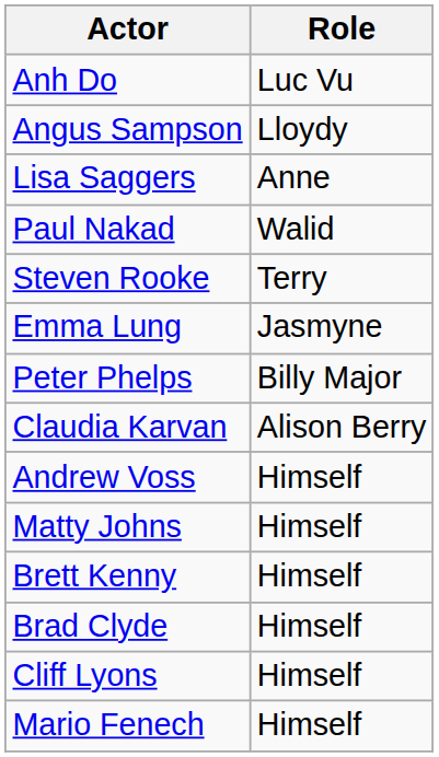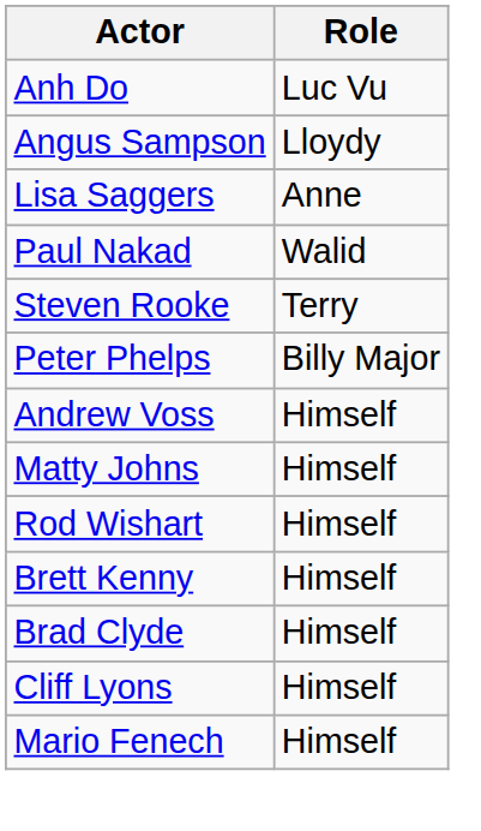 <table class="wikitable">
 <tr>
 <th>Actor</th>
 <th>Role</th>
 </tr>
 <tr>
 <td><a href='#'>Anh Do</a></td>
 <td>Luc Vu</td>
 </tr>
 <tr>
 <td><a href='#'>Angus Sampson</a></td>
 <td>Lloydy</td>
 </tr>
 <tr>
 <td><a href='#'>Lisa Saggers</a></td>
 <td>Anne</td>
 </tr>
 <tr>
 <td><a href='#'>Paul Nakad</a></td>
 <td>Walid</td>
 </tr>
 <tr>
 <td><a href='#'>Steven Rooke</a></td>
 <td>Terry</td>
 </tr>
 <tr>
-<td><a href='#'>Emma Lung</a></td>
-<td>Jasmyne</td>
-</tr>
-<tr>
 <td><a href='#'>Peter Phelps</a></td>
 <td>Billy Major</td>
-</tr>
-<tr>
-<td><a href='#'>Claudia Karvan</a></td>
-<td>Alison Berry</td>
 </tr>
 <tr>
 <td><a href='#'>Andrew Voss</a></td>
 <td>Himself</td>
 </tr>
 <tr>
 <td><a href='#'>Matty Johns</a></td>
+<td>Himself</td>
+</tr>
+<tr>
+<td><a href='#'>Rod Wishart</a></td>
 <td>Himself</td>
 </tr>
 <tr>
 <td><a href='#'>Brett Kenny</a></td>
 <td>Himself</td>
 </tr>
 <tr>
 <td><a href='#'>Brad Clyde</a></td>
 <td>Himself</td>
 </tr>
 <tr>
 <td><a href='#'>Cliff Lyons</a></td>
 <td>Himself</td>
 </tr>
 <tr>
 <td><a href='#'>Mario Fenech</a></td>
 <td>Himself</td>
 </tr>
 </table>
